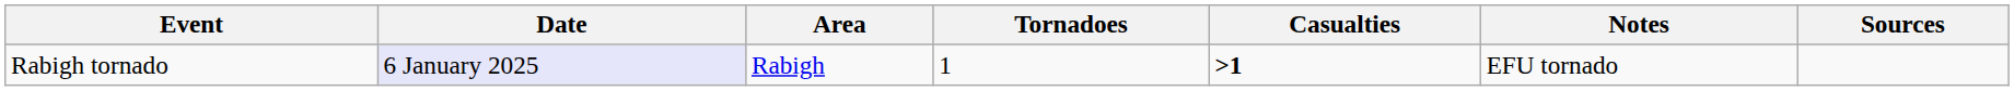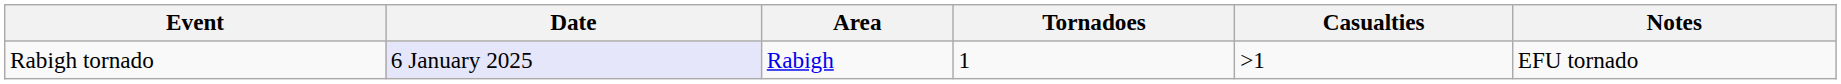 <table class="wikitable collapsible sortable" style="width:100%;">
 <tr>
 <th scope="col" class="unsortable">Event</th>
 <th>Date</th>
 <th>Area</th>
 <th>Tornadoes</th>
 <th>Casualties</th>
 <th scope="col" class="unsortable">Notes</th>
-<th scope="col" class="unsortable">Sources</th>
 </tr>
 <tr>
 <td>Rabigh tornado</td>
 <td style="background: lavender;">6 January 2025</td>
 <td><a href='#'>Rabigh</a></td>
 <td>1</td>
-<td><strong>>1</strong></td>
+<td>>1</td>
 <td>EFU tornado</td>
-<td></td>
 </tr>
 </table>
